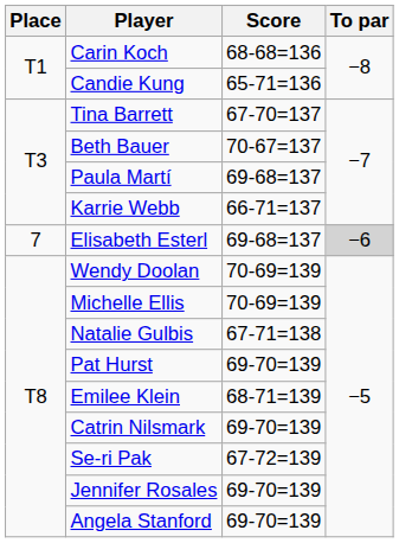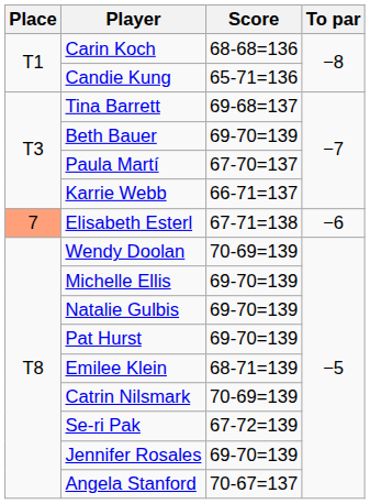 <table class="wikitable">
 <tr>
 <th>Place</th>
 <th>Player</th>
 <th>Score</th>
 <th>To par</th>
 </tr>
 <tr>
 <td align=center rowspan=2>T1</td>
 <td> <a href='#'>Carin Koch</a></td>
 <td>68-68=136</td>
 <td align=center rowspan=2>−8</td>
 </tr>
 <tr>
 <td> <a href='#'>Candie Kung</a></td>
 <td>65-71=136</td>
 </tr>
 <tr>
 <td align=center rowspan=4>T3</td>
 <td> <a href='#'>Tina Barrett</a></td>
-<td>67-70=137</td>
+<td>69-68=137</td>
 <td align=center rowspan=4>−7</td>
 </tr>
 <tr>
 <td> <a href='#'>Beth Bauer</a></td>
-<td>70-67=137</td>
+<td>69-70=139</td>
 </tr>
 <tr>
 <td> <a href='#'>Paula Martí</a></td>
-<td>69-68=137</td>
+<td>67-70=137</td>
 </tr>
 <tr>
 <td> <a href='#'>Karrie Webb</a></td>
 <td>66-71=137</td>
 </tr>
 <tr>
-<td align=center>7</td>
+<td align=center style="background: lightsalmon;">7</td>
 <td> <a href='#'>Elisabeth Esterl</a></td>
-<td>69-68=137</td>
-<td align=center style="background: lightgrey;">−6</td>
+<td>67-71=138</td>
+<td align=center>−6</td>
 </tr>
 <tr>
 <td align=center rowspan=9>T8</td>
 <td> <a href='#'>Wendy Doolan</a></td>
 <td>70-69=139</td>
 <td align=center rowspan=9>−5</td>
 </tr>
 <tr>
 <td> <a href='#'>Michelle Ellis</a></td>
-<td>70-69=139</td>
+<td>69-70=139</td>
 </tr>
 <tr>
 <td> <a href='#'>Natalie Gulbis</a></td>
-<td>67-71=138</td>
+<td>69-70=139</td>
 </tr>
 <tr>
 <td> <a href='#'>Pat Hurst</a></td>
 <td>69-70=139</td>
 </tr>
 <tr>
 <td> <a href='#'>Emilee Klein</a></td>
 <td>68-71=139</td>
 </tr>
 <tr>
 <td> <a href='#'>Catrin Nilsmark</a></td>
-<td>69-70=139</td>
+<td>70-69=139</td>
 </tr>
 <tr>
 <td> <a href='#'>Se-ri Pak</a></td>
 <td>67-72=139</td>
 </tr>
 <tr>
 <td> <a href='#'>Jennifer Rosales</a></td>
 <td>69-70=139</td>
 </tr>
 <tr>
 <td> <a href='#'>Angela Stanford</a></td>
-<td>69-70=139</td>
+<td>70-67=137</td>
 </tr>
 </table>
